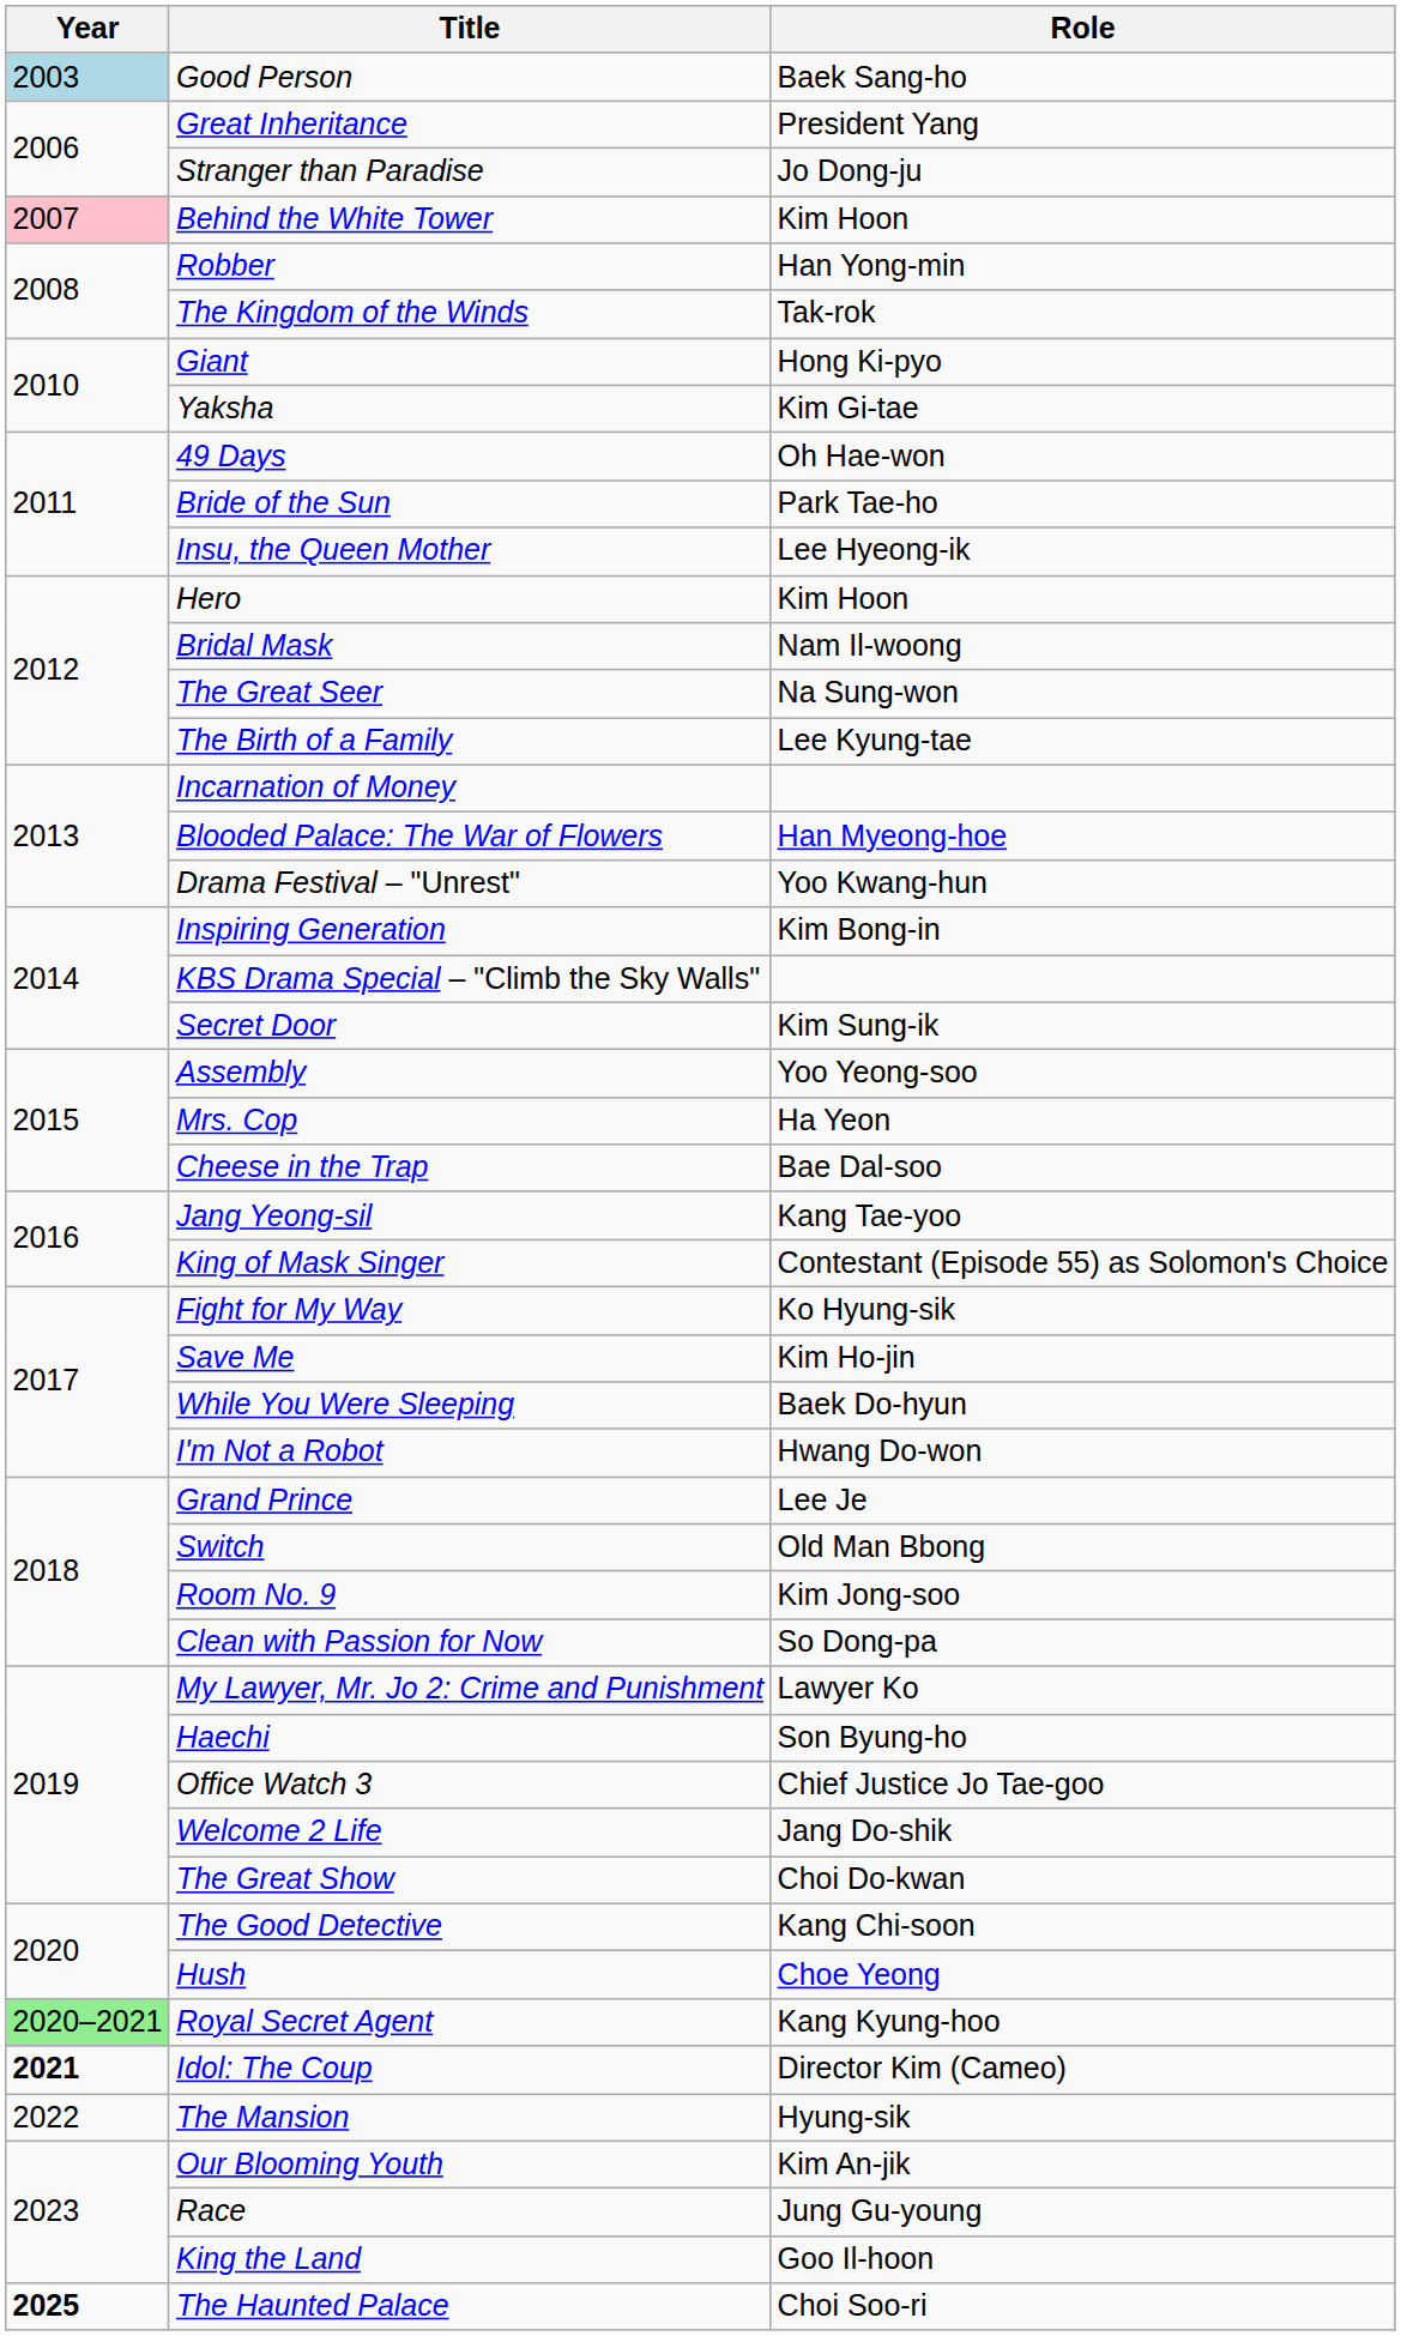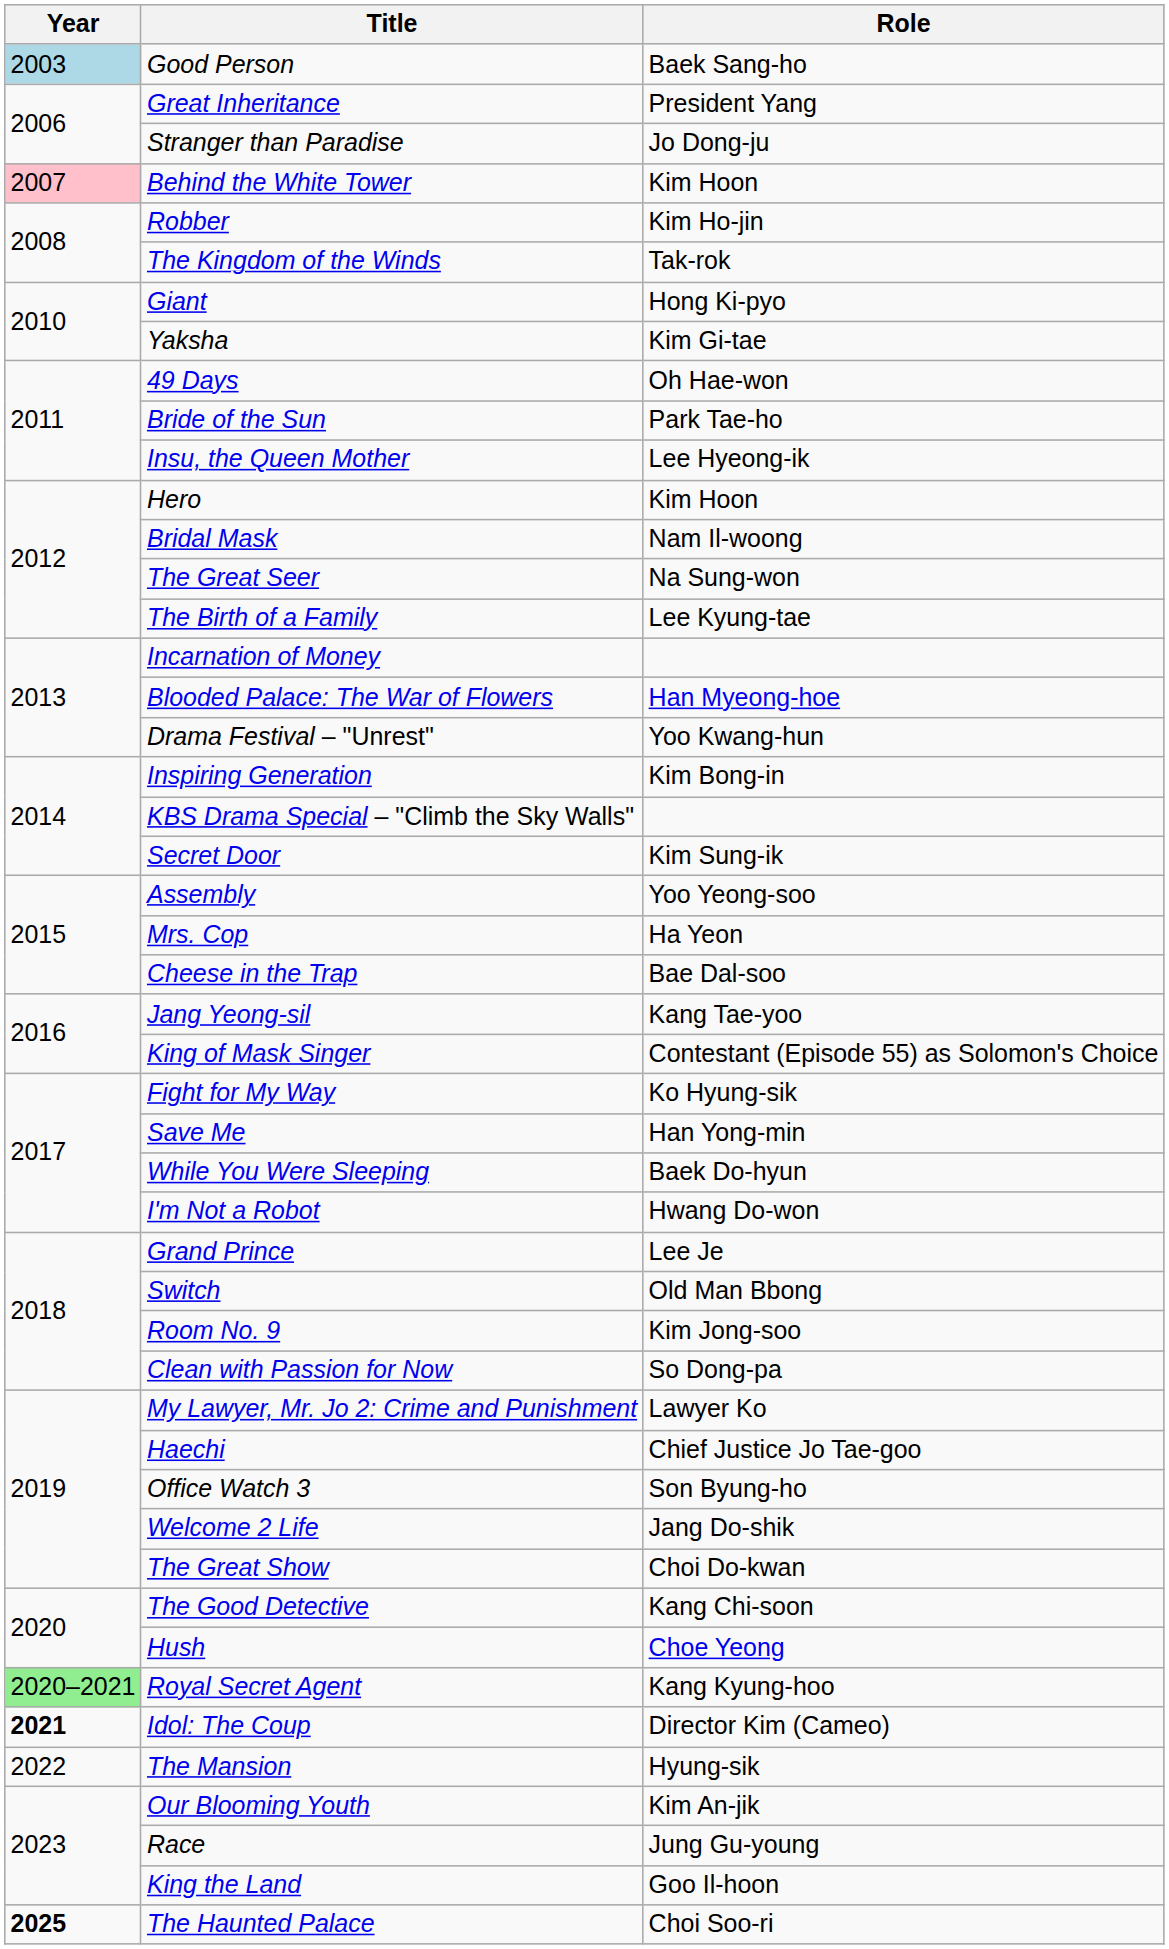 <table class="wikitable sortable">
 <tr>
 <th>Year</th>
 <th>Title</th>
 <th>Role</th>
 </tr>
 <tr>
 <td style="background: lightblue;">2003</td>
 <td><em>Good Person</em></td>
 <td>Baek Sang-ho</td>
 </tr>
 <tr>
 <td rowspan=2>2006</td>
 <td><em><a href='#'>Great Inheritance</a></em></td>
 <td>President Yang</td>
 </tr>
 <tr>
 <td><em>Stranger than Paradise</em></td>
 <td>Jo Dong-ju</td>
 </tr>
 <tr>
 <td style="background: pink;">2007</td>
 <td><em><a href='#'>Behind the White Tower</a></em></td>
 <td>Kim Hoon</td>
 </tr>
 <tr>
 <td rowspan=2>2008</td>
 <td><em><a href='#'>Robber</a></em></td>
-<td>Han Yong-min</td>
+<td>Kim Ho-jin</td>
 </tr>
 <tr>
 <td><em><a href='#'>The Kingdom of the Winds</a></em></td>
 <td>Tak-rok</td>
 </tr>
 <tr>
 <td rowspan=2>2010</td>
 <td><em><a href='#'>Giant</a></em></td>
 <td>Hong Ki-pyo</td>
 </tr>
 <tr>
 <td><em>Yaksha</em></td>
 <td>Kim Gi-tae</td>
 </tr>
 <tr>
 <td rowspan=3>2011</td>
 <td><em><a href='#'>49 Days</a></em></td>
 <td>Oh Hae-won</td>
 </tr>
 <tr>
 <td><em><a href='#'>Bride of the Sun</a></em></td>
 <td>Park Tae-ho</td>
 </tr>
 <tr>
 <td><em><a href='#'>Insu, the Queen Mother</a></em></td>
 <td>Lee Hyeong-ik</td>
 </tr>
 <tr>
 <td rowspan=4>2012</td>
 <td><em>Hero</em></td>
 <td>Kim Hoon</td>
 </tr>
 <tr>
 <td><em><a href='#'>Bridal Mask</a></em></td>
 <td>Nam Il-woong</td>
 </tr>
 <tr>
 <td><em><a href='#'>The Great Seer</a></em></td>
 <td>Na Sung-won</td>
 </tr>
 <tr>
 <td><em><a href='#'>The Birth of a Family</a></em></td>
 <td>Lee Kyung-tae</td>
 </tr>
 <tr>
 <td rowspan=3>2013</td>
 <td><em><a href='#'>Incarnation of Money</a></em></td>
 <td></td>
 </tr>
 <tr>
 <td><em><a href='#'>Blooded Palace: The War of Flowers</a></em></td>
 <td><a href='#'>Han Myeong-hoe</a></td>
 </tr>
 <tr>
 <td><em>Drama Festival</em> – "Unrest"</td>
 <td>Yoo Kwang-hun</td>
 </tr>
 <tr>
 <td rowspan=3>2014</td>
 <td><em><a href='#'>Inspiring Generation</a></em></td>
 <td>Kim Bong-in</td>
 </tr>
 <tr>
 <td><em><a href='#'>KBS Drama Special</a></em> – "Climb the Sky Walls"</td>
 <td></td>
 </tr>
 <tr>
 <td><em><a href='#'>Secret Door</a></em></td>
 <td>Kim Sung-ik</td>
 </tr>
 <tr>
 <td rowspan=3>2015</td>
 <td><em><a href='#'>Assembly</a></em></td>
 <td>Yoo Yeong-soo</td>
 </tr>
 <tr>
 <td><em><a href='#'>Mrs. Cop</a></em></td>
 <td>Ha Yeon</td>
 </tr>
 <tr>
 <td><em><a href='#'>Cheese in the Trap</a></em></td>
 <td>Bae Dal-soo</td>
 </tr>
 <tr>
 <td rowspan=2>2016</td>
 <td><em><a href='#'>Jang Yeong-sil</a></em></td>
 <td>Kang Tae-yoo</td>
 </tr>
 <tr>
 <td><em><a href='#'>King of Mask Singer</a></em></td>
 <td>Contestant (Episode 55) as Solomon's Choice</td>
 </tr>
 <tr>
 <td rowspan=4>2017</td>
 <td><em><a href='#'>Fight for My Way</a></em></td>
 <td>Ko Hyung-sik</td>
 </tr>
 <tr>
 <td><em><a href='#'>Save Me</a></em></td>
-<td>Kim Ho-jin</td>
+<td>Han Yong-min</td>
 </tr>
 <tr>
 <td><em><a href='#'>While You Were Sleeping</a></em></td>
 <td>Baek Do-hyun</td>
 </tr>
 <tr>
 <td><em><a href='#'>I'm Not a Robot</a></em></td>
 <td>Hwang Do-won</td>
 </tr>
 <tr>
 <td rowspan=4>2018</td>
 <td><em><a href='#'>Grand Prince</a></em></td>
 <td>Lee Je</td>
 </tr>
 <tr>
 <td><em><a href='#'>Switch</a></em></td>
 <td>Old Man Bbong</td>
 </tr>
 <tr>
 <td><em><a href='#'>Room No. 9</a></em></td>
 <td>Kim Jong-soo</td>
 </tr>
 <tr>
 <td><em><a href='#'>Clean with Passion for Now</a></em></td>
 <td>So Dong-pa</td>
 </tr>
 <tr>
 <td rowspan=5>2019</td>
 <td><em><a href='#'>My Lawyer, Mr. Jo 2: Crime and Punishment</a></em></td>
 <td>Lawyer Ko</td>
 </tr>
 <tr>
 <td><em><a href='#'>Haechi</a></em></td>
-<td>Son Byung-ho</td>
+<td>Chief Justice Jo Tae-goo</td>
 </tr>
 <tr>
 <td><em>Office Watch 3</em></td>
-<td>Chief Justice Jo Tae-goo</td>
+<td>Son Byung-ho</td>
 </tr>
 <tr>
 <td><em><a href='#'>Welcome 2 Life</a></em></td>
 <td>Jang Do-shik</td>
 </tr>
 <tr>
 <td><em><a href='#'>The Great Show</a></em></td>
 <td>Choi Do-kwan</td>
 </tr>
 <tr>
 <td rowspan=2>2020</td>
 <td><em><a href='#'>The Good Detective</a></em></td>
 <td>Kang Chi-soon</td>
 </tr>
 <tr>
 <td><em><a href='#'>Hush</a></em></td>
 <td><a href='#'>Choe Yeong</a></td>
 </tr>
 <tr>
 <td style="background: lightgreen;">2020–2021</td>
 <td><em><a href='#'>Royal Secret Agent</a></em></td>
 <td>Kang Kyung-hoo</td>
 </tr>
 <tr>
 <td><strong>2021</strong></td>
 <td><em><a href='#'>Idol: The Coup</a></em></td>
 <td>Director Kim (Cameo)</td>
 </tr>
 <tr>
 <td>2022</td>
 <td><em><a href='#'>The Mansion</a></em></td>
 <td>Hyung-sik </td>
 </tr>
 <tr>
 <td rowspan="3">2023</td>
 <td><em><a href='#'>Our Blooming Youth</a></em></td>
 <td>Kim An-jik</td>
 </tr>
 <tr>
 <td><em>Race</em></td>
 <td>Jung Gu-young</td>
 </tr>
 <tr>
 <td><em><a href='#'>King the Land</a></em></td>
 <td>Goo Il-hoon</td>
 </tr>
 <tr>
 <td rowspan="1"><strong>2025</strong></td>
 <td><em><a href='#'>The Haunted Palace</a></em></td>
 <td>Choi Soo-ri</td>
 </tr>
 </table>
